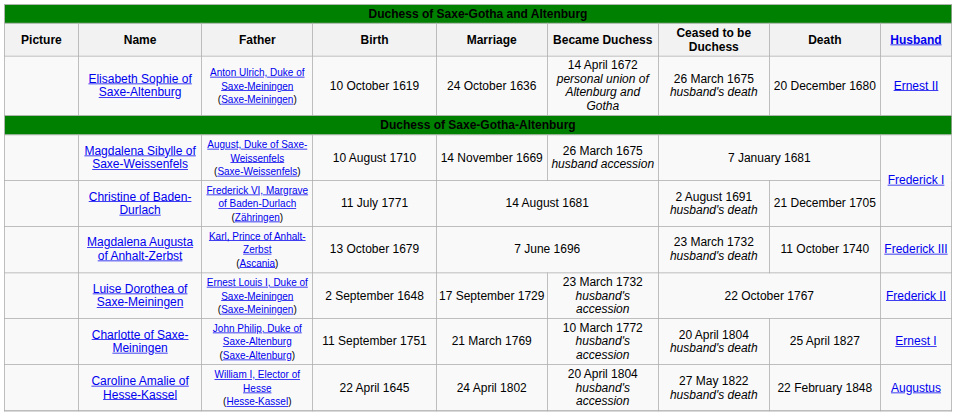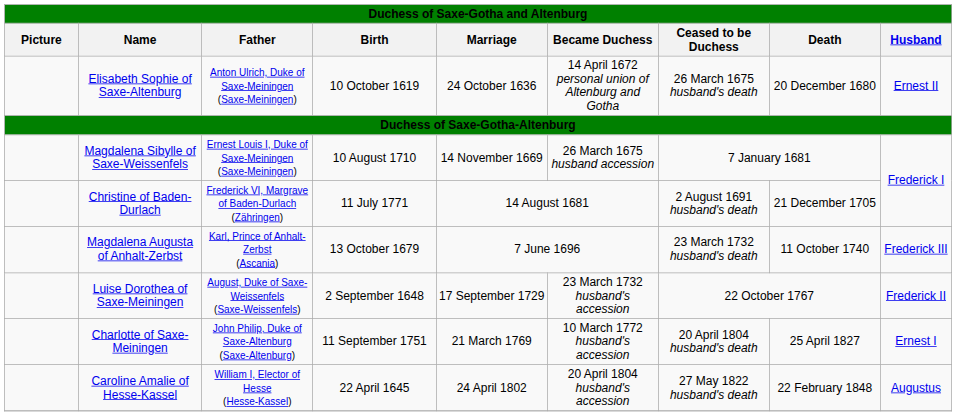 <table width=100% class="wikitable">
 <tr>
 <td colspan="9" bgcolor=green align=center><strong><span>Duchess of Saxe-Gotha and Altenburg</span></strong></td>
 </tr>
 <tr>
 <th width = "6%">Picture</th>
 <th width = "10%">Name</th>
 <th width = "9%">Father</th>
 <th width = "10%">Birth</th>
 <th width = "9%">Marriage</th>
 <th width = "9%">Became Duchess</th>
 <th width = "9%">Ceased to be Duchess</th>
 <th width = "9%">Death</th>
 <th width = "5%"><a href='#'>Husband</a></th>
 </tr>
 <tr>
 <td align="center"></td>
 <td align="center"><a href='#'>Elisabeth Sophie of Saxe-Altenburg</a></td>
 <td align="center"><small><a href='#'>Anton Ulrich, Duke of Saxe-Meiningen</a><br>(<a href='#'>Saxe-Meiningen</a>)</small></td>
 <td align="center">10 October 1619</td>
 <td align="center">24 October 1636</td>
 <td align="center">14 April 1672<br><em>personal union of Altenburg and Gotha</em></td>
 <td align="center">26 March 1675<br><em>husband's death</em></td>
 <td align="center">20 December 1680</td>
 <td align="center"><a href='#'>Ernest II</a></td>
 </tr>
 <tr>
 <td colspan="9" bgcolor=green align="center"><strong><span>Duchess of Saxe-Gotha-Altenburg</span></strong></td>
 </tr>
 <tr>
 <td align="center"></td>
 <td align="center"><a href='#'>Magdalena Sibylle of Saxe-Weissenfels</a></td>
-<td align="center"><small><a href='#'>August, Duke of Saxe-Weissenfels</a><br>(<a href='#'>Saxe-Weissenfels</a>)</small></td>
+<td align="center"><small><a href='#'>Ernest Louis I, Duke of Saxe-Meiningen</a><br>(<a href='#'>Saxe-Meiningen</a>)</small></td>
 <td align="center">10 August 1710</td>
 <td align="center">14 November 1669</td>
 <td align=center>26 March 1675<br><em>husband accession</em></td>
 <td align="center" colspan="2">7 January 1681</td>
 <td align="center" rowspan="2"><a href='#'>Frederick I</a></td>
 </tr>
 <tr>
 <td align="center"></td>
 <td align="center"><a href='#'>Christine of Baden-Durlach</a></td>
 <td align="center"><small><a href='#'>Frederick VI, Margrave of Baden-Durlach</a><br>(<a href='#'>Zähringen</a>)</small></td>
 <td align="center">11 July 1771</td>
 <td align="center" colspan="2">14 August 1681</td>
 <td align="center">2 August 1691<br><em>husband's death</em></td>
 <td align="center">21 December 1705</td>
 </tr>
 <tr>
 <td align="center"></td>
 <td align="center"><a href='#'>Magdalena Augusta of Anhalt-Zerbst</a></td>
 <td align="center"><small><a href='#'>Karl, Prince of Anhalt-Zerbst</a><br>(<a href='#'>Ascania</a>)</small></td>
 <td align="center">13 October 1679</td>
 <td align="center" colspan="2">7 June 1696</td>
 <td align="center">23 March 1732<br><em>husband's death</em></td>
 <td align="center">11 October 1740</td>
 <td align="center"><a href='#'>Frederick III</a></td>
 </tr>
 <tr>
 <td align="center"></td>
 <td align="center"><a href='#'>Luise Dorothea of Saxe-Meiningen</a></td>
-<td align="center"><small><a href='#'>Ernest Louis I, Duke of Saxe-Meiningen</a><br>(<a href='#'>Saxe-Meiningen</a>)</small></td>
+<td align="center"><small><a href='#'>August, Duke of Saxe-Weissenfels</a><br>(<a href='#'>Saxe-Weissenfels</a>)</small></td>
 <td align="center">2 September 1648</td>
 <td align="center">17 September 1729</td>
 <td align="center">23 March 1732<br><em>husband's accession</em></td>
 <td align="center" colspan="2">22 October 1767</td>
 <td align="center"><a href='#'>Frederick II</a></td>
 </tr>
 <tr>
 <td align="center"></td>
 <td align="center"><a href='#'>Charlotte of Saxe-Meiningen</a></td>
 <td align="center"><small><a href='#'>John Philip, Duke of Saxe-Altenburg</a><br>(<a href='#'>Saxe-Altenburg</a>)</small></td>
 <td align="center">11 September 1751</td>
 <td align="center">21 March 1769</td>
 <td align="center">10 March 1772<br><em>husband's accession</em></td>
 <td align="center">20 April 1804<br><em>husband's death</em></td>
 <td align="center">25 April 1827</td>
 <td align="center"><a href='#'>Ernest I</a></td>
 </tr>
 <tr>
 <td align="center"></td>
 <td align="center"><a href='#'>Caroline Amalie of Hesse-Kassel</a></td>
 <td align="center"><small><a href='#'>William I, Elector of Hesse</a><br>(<a href='#'>Hesse-Kassel</a>)</small></td>
 <td align="center">22 April 1645</td>
 <td align="center">24 April 1802</td>
 <td align="center">20 April 1804<br><em>husband's accession</em></td>
 <td align="center">27 May 1822 <br><em>husband's death</em></td>
 <td align="center">22 February 1848</td>
 <td align="center"><a href='#'>Augustus</a></td>
 </tr>
 <tr>
 </tr>
 </table>
